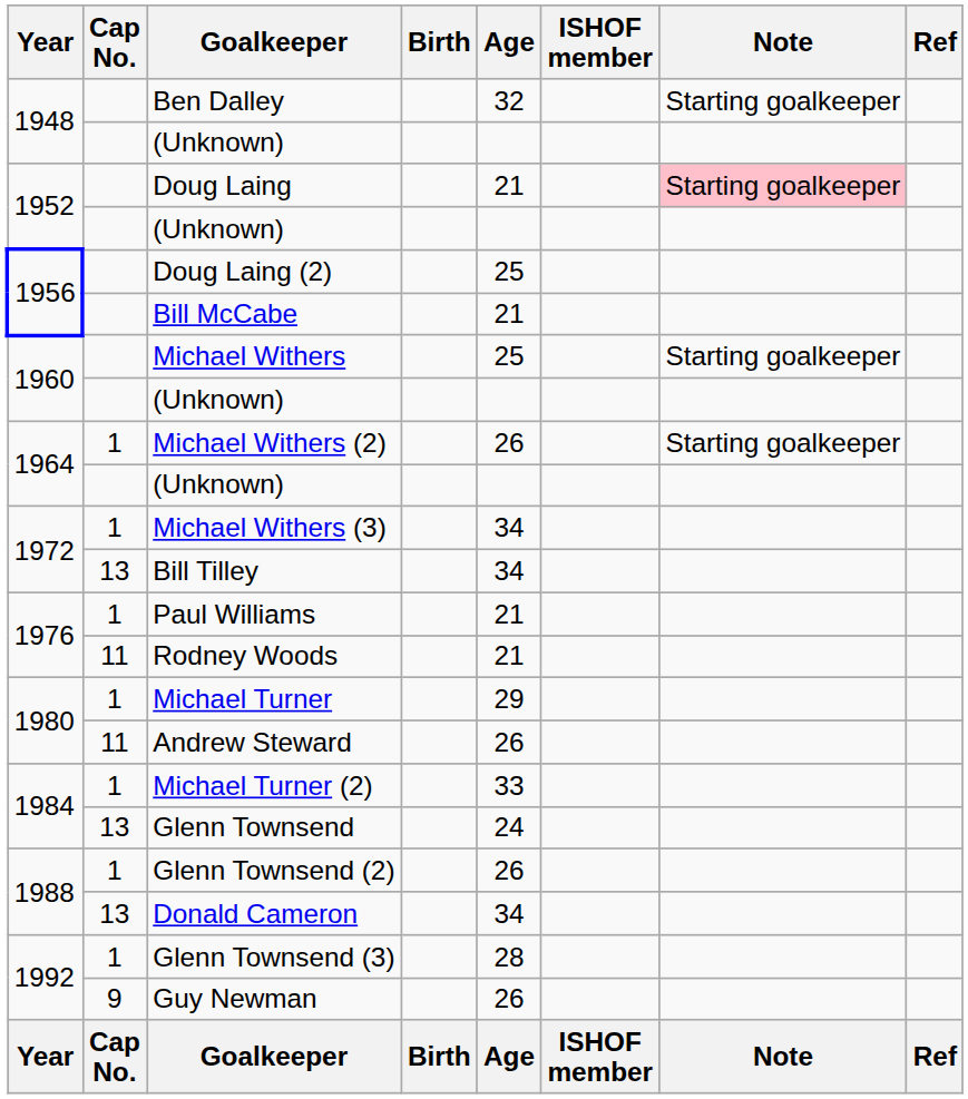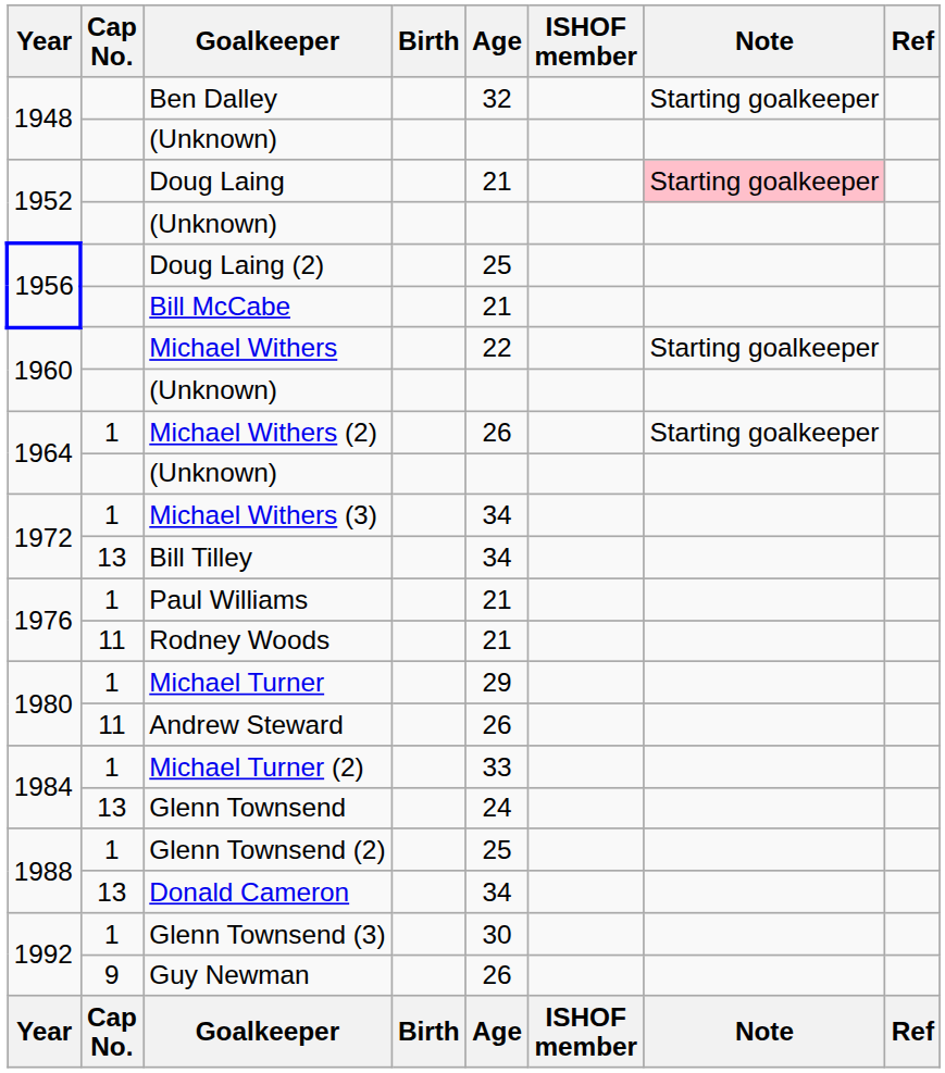 <table class="wikitable sortable" style="text-align: center; font-size: 90%; margin-left: 1em;">
 <tr>
 <th>Year</th>
 <th class="unsortable">Cap<br>No.</th>
 <th>Goalkeeper</th>
 <th>Birth</th>
 <th>Age</th>
 <th>ISHOF<br>member</th>
 <th>Note</th>
 <th class="unsortable">Ref</th>
 </tr>
 <tr>
 <td rowspan="2" style="text-align: left;">1948</td>
 <td></td>
 <td style="text-align: left;" data-sort-value="Dalley, Ben">Ben Dalley</td>
 <td></td>
 <td>32</td>
 <td></td>
 <td style="text-align: left;">Starting goalkeeper</td>
 <td></td>
 </tr>
 <tr>
 <td></td>
 <td style="text-align: left;" data-sort-value="ZZZZZ">(Unknown)</td>
 <td></td>
 <td></td>
 <td></td>
 <td style="text-align: left;"></td>
 <td></td>
 </tr>
 <tr>
 <td rowspan="2" style="text-align: left;">1952</td>
 <td></td>
 <td style="text-align: left;" data-sort-value="Laing, Doug">Doug Laing</td>
 <td></td>
 <td>21</td>
 <td></td>
 <td style="background: pink; text-align: left;">Starting goalkeeper</td>
 <td></td>
 </tr>
 <tr>
 <td></td>
 <td style="text-align: left;" data-sort-value="ZZZZZ">(Unknown)</td>
 <td></td>
 <td></td>
 <td></td>
 <td style="text-align: left;"></td>
 <td></td>
 </tr>
 <tr>
 <td rowspan="2" style="border: 2px solid blue; text-align: left;">1956</td>
 <td></td>
 <td style="text-align: left;" data-sort-value="Laing, Doug">Doug Laing (2)</td>
 <td></td>
 <td>25</td>
 <td></td>
 <td style="text-align: left;"></td>
 <td></td>
 </tr>
 <tr>
 <td></td>
 <td style="text-align: left;" data-sort-value="McCabe, Bill"><a href='#'>Bill McCabe</a></td>
 <td></td>
 <td>21</td>
 <td></td>
 <td style="text-align: left;"></td>
 <td></td>
 </tr>
 <tr>
 <td rowspan="2" style="text-align: left;">1960</td>
 <td></td>
 <td style="text-align: left;" data-sort-value="Withers, Michael"><a href='#'>Michael Withers</a></td>
 <td></td>
-<td>25</td>
+<td>22</td>
 <td></td>
 <td style="text-align: left;">Starting goalkeeper</td>
 <td></td>
 </tr>
 <tr>
 <td></td>
 <td style="text-align: left;" data-sort-value="ZZZZZ">(Unknown)</td>
 <td></td>
 <td></td>
 <td></td>
 <td style="text-align: left;"></td>
 <td></td>
 </tr>
 <tr>
 <td rowspan="2" style="text-align: left;">1964</td>
 <td>1</td>
 <td style="text-align: left;" data-sort-value="Withers, Michael"><a href='#'>Michael Withers</a> (2)</td>
 <td></td>
 <td>26</td>
 <td></td>
 <td style="text-align: left;">Starting goalkeeper</td>
 <td></td>
 </tr>
 <tr>
 <td></td>
 <td style="text-align: left;" data-sort-value="ZZZZZ">(Unknown)</td>
 <td></td>
 <td></td>
 <td></td>
 <td style="text-align: left;"></td>
 <td></td>
 </tr>
 <tr>
 <td rowspan="2" style="text-align: left;">1972</td>
 <td>1</td>
 <td style="text-align: left;" data-sort-value="Withers, Michael"><a href='#'>Michael Withers</a> (3)</td>
 <td></td>
 <td>34</td>
 <td></td>
 <td style="text-align: left;"></td>
 <td></td>
 </tr>
 <tr>
 <td>13</td>
 <td style="text-align: left;" data-sort-value="Tilley, Bill">Bill Tilley</td>
 <td></td>
 <td>34</td>
 <td></td>
 <td style="text-align: left;"></td>
 <td></td>
 </tr>
 <tr>
 <td rowspan="2" style="text-align: left;">1976</td>
 <td>1</td>
 <td style="text-align: left;" data-sort-value="Williams, Paul">Paul Williams</td>
 <td></td>
 <td>21</td>
 <td></td>
 <td style="text-align: left;"></td>
 <td></td>
 </tr>
 <tr>
 <td>11</td>
 <td style="text-align: left;" data-sort-value="Woods, Rodney">Rodney Woods</td>
 <td></td>
 <td>21</td>
 <td></td>
 <td style="text-align: left;"></td>
 <td></td>
 </tr>
 <tr>
 <td rowspan="2" style="text-align: left;">1980</td>
 <td>1</td>
 <td style="text-align: left;" data-sort-value="Turner, Michael"><a href='#'>Michael Turner</a></td>
 <td></td>
 <td>29</td>
 <td></td>
 <td style="text-align: left;"></td>
 <td></td>
 </tr>
 <tr>
 <td>11</td>
 <td style="text-align: left;" data-sort-value="Steward, Andrew">Andrew Steward</td>
 <td></td>
 <td>26</td>
 <td></td>
 <td style="text-align: left;"></td>
 <td></td>
 </tr>
 <tr>
 <td rowspan="2" style="text-align: left;">1984</td>
 <td>1</td>
 <td style="text-align: left;" data-sort-value="Turner, Michael"><a href='#'>Michael Turner</a> (2)</td>
 <td></td>
 <td>33</td>
 <td></td>
 <td style="text-align: left;"></td>
 <td></td>
 </tr>
 <tr>
 <td>13</td>
 <td style="text-align: left;" data-sort-value="Townsend, Glenn">Glenn Townsend</td>
 <td></td>
 <td>24</td>
 <td></td>
 <td style="text-align: left;"></td>
 <td></td>
 </tr>
 <tr>
 <td rowspan="2" style="text-align: left;">1988</td>
 <td>1</td>
 <td style="text-align: left;" data-sort-value="Townsend, Glenn">Glenn Townsend (2)</td>
 <td></td>
-<td>26</td>
+<td>25</td>
 <td></td>
 <td style="text-align: left;"></td>
 <td></td>
 </tr>
 <tr>
 <td>13</td>
 <td style="text-align: left;" data-sort-value="Cameron, Donald"><a href='#'>Donald Cameron</a></td>
 <td></td>
 <td>34</td>
 <td></td>
 <td style="text-align: left;"></td>
 <td></td>
 </tr>
 <tr>
 <td rowspan="2" style="text-align: left;">1992</td>
 <td>1</td>
 <td style="text-align: left;" data-sort-value="Townsend, Glenn">Glenn Townsend (3)</td>
 <td></td>
-<td>28</td>
+<td>30</td>
 <td></td>
 <td style="text-align: left;"></td>
 <td></td>
 </tr>
 <tr>
 <td>9</td>
 <td style="text-align: left;" data-sort-value="Newman, Guy">Guy Newman</td>
 <td></td>
 <td>26</td>
 <td></td>
 <td style="text-align: left;"></td>
 <td></td>
 </tr>
 <tr>
 <th>Year</th>
 <th>Cap<br>No.</th>
 <th>Goalkeeper</th>
 <th>Birth</th>
 <th>Age</th>
 <th>ISHOF<br>member</th>
 <th>Note</th>
 <th>Ref</th>
 </tr>
 </table>
